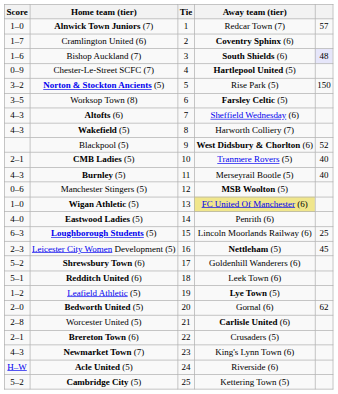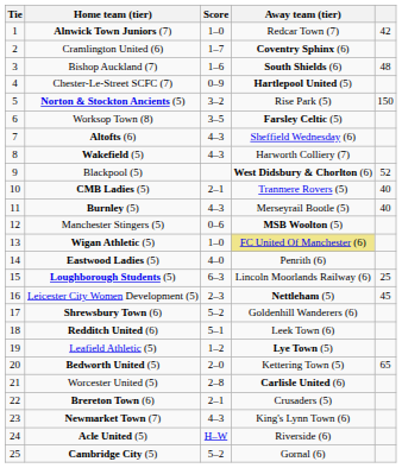 <table class="wikitable" style="text-align:center; font-size:85%">
 <tr>
+<th>Tie</th>
+<th>Home team (tier)</th>
 <th>Score</th>
-<th>Home team (tier)</th>
-<th>Tie</th>
 <th>Away team (tier)</th>
 <th></th>
 </tr>
 <tr>
+<td>1</td>
+<td><strong>Alnwick Town Juniors</strong> (7)</td>
 <td>1–0</td>
-<td><strong>Alnwick Town Juniors</strong> (7)</td>
-<td>1</td>
 <td>Redcar Town (7)</td>
-<td>57</td>
+<td>42</td>
 </tr>
 <tr>
+<td>2</td>
+<td>Cramlington United (6)</td>
 <td>1–7</td>
-<td>Cramlington United (6)</td>
-<td>2</td>
 <td><strong>Coventry Sphinx</strong> (6)</td>
 <td></td>
 </tr>
 <tr>
+<td>3</td>
+<td>Bishop Auckland (7)</td>
 <td>1–6</td>
-<td>Bishop Auckland (7)</td>
-<td>3</td>
 <td><strong>South Shields</strong> (6)</td>
-<td style="background: lavender;">48</td>
+<td>48</td>
 </tr>
 <tr>
+<td>4</td>
+<td>Chester-Le-Street SCFC (7)</td>
 <td>0–9</td>
-<td>Chester-Le-Street SCFC (7)</td>
-<td>4</td>
 <td><strong>Hartlepool United</strong> (5)</td>
 <td></td>
 </tr>
 <tr>
+<td>5</td>
+<td><strong><a href='#'>Norton & Stockton Ancients</a></strong> (5)</td>
 <td>3–2 </td>
-<td><strong><a href='#'>Norton & Stockton Ancients</a></strong> (5)</td>
-<td>5</td>
 <td>Rise Park (5)</td>
 <td>150</td>
 </tr>
 <tr>
+<td>6</td>
+<td>Worksop Town (8)</td>
 <td>3–5</td>
-<td>Worksop Town (8)</td>
-<td>6</td>
 <td><strong>Farsley Celtic</strong> (5)</td>
 <td></td>
 </tr>
 <tr>
+<td>7</td>
+<td><strong>Altofts</strong> (6)</td>
 <td>4–3 </td>
-<td><strong>Altofts</strong> (6)</td>
-<td>7</td>
 <td><a href='#'>Sheffield Wednesday</a> (6)</td>
 <td></td>
 </tr>
 <tr>
+<td>8</td>
+<td><strong>Wakefield</strong> (5)</td>
 <td>4–3</td>
-<td><strong>Wakefield</strong> (5)</td>
-<td>8</td>
 <td>Harworth Colliery (7)</td>
 <td></td>
 </tr>
 <tr>
+<td>9</td>
+<td>Blackpool (5)</td>
 <td></td>
-<td>Blackpool (5)</td>
-<td>9</td>
 <td><strong>West Didsbury & Chorlton</strong> (6)</td>
 <td>52</td>
 </tr>
 <tr>
+<td>10</td>
+<td><strong>CMB Ladies</strong> (5)</td>
 <td>2–1</td>
-<td><strong>CMB Ladies</strong> (5)</td>
-<td>10</td>
 <td><a href='#'>Tranmere Rovers</a> (5)</td>
 <td>40</td>
 </tr>
 <tr>
+<td>11</td>
+<td><strong>Burnley</strong> (5)</td>
 <td>4–3</td>
-<td><strong>Burnley</strong> (5)</td>
-<td>11</td>
 <td>Merseyrail Bootle (5)</td>
 <td>40</td>
 </tr>
 <tr>
+<td>12</td>
+<td>Manchester Stingers (5)</td>
 <td>0–6</td>
-<td>Manchester Stingers (5)</td>
-<td>12</td>
 <td><strong>MSB Woolton</strong> (5)</td>
 <td></td>
 </tr>
 <tr>
+<td>13</td>
+<td><strong>Wigan Athletic</strong> (5)</td>
 <td>1–0</td>
-<td><strong>Wigan Athletic</strong> (5)</td>
-<td>13</td>
 <td style="background: khaki;"><a href='#'>FC United Of Manchester</a> (6)</td>
 <td></td>
 </tr>
 <tr>
+<td>14</td>
+<td><strong>Eastwood Ladies</strong> (5)</td>
 <td>4–0</td>
-<td><strong>Eastwood Ladies</strong> (5)</td>
-<td>14</td>
 <td>Penrith (6)</td>
 <td></td>
 </tr>
 <tr>
+<td>15</td>
+<td><strong><a href='#'>Loughborough Students</a></strong> (5)</td>
 <td>6–3</td>
-<td><strong><a href='#'>Loughborough Students</a></strong> (5)</td>
-<td>15</td>
 <td>Lincoln Moorlands Railway (6)</td>
 <td>25</td>
 </tr>
 <tr>
+<td>16</td>
+<td><a href='#'>Leicester City Women</a> Development (5)</td>
 <td>2–3 </td>
-<td><a href='#'>Leicester City Women</a> Development (5)</td>
-<td>16</td>
 <td><strong>Nettleham</strong> (5)</td>
 <td>45</td>
 </tr>
 <tr>
+<td>17</td>
+<td><strong>Shrewsbury Town</strong> (6)</td>
 <td>5–2</td>
-<td><strong>Shrewsbury Town</strong> (6)</td>
-<td>17</td>
 <td>Goldenhill Wanderers (6)</td>
 <td></td>
 </tr>
 <tr>
+<td>18</td>
+<td><strong>Redditch United</strong> (6)</td>
 <td>5–1</td>
-<td><strong>Redditch United</strong> (6)</td>
-<td>18</td>
 <td>Leek Town (6)</td>
 <td></td>
 </tr>
 <tr>
+<td>19</td>
+<td><a href='#'>Leafield Athletic</a> (5)</td>
 <td>1–2</td>
-<td><a href='#'>Leafield Athletic</a> (5)</td>
-<td>19</td>
 <td><strong>Lye Town</strong> (5)</td>
 <td></td>
 </tr>
 <tr>
+<td>20</td>
+<td><strong>Bedworth United</strong> (5)</td>
 <td>2–0 </td>
-<td><strong>Bedworth United</strong> (5)</td>
-<td>20</td>
-<td>Gornal (6)</td>
-<td>62</td>
+<td>Kettering Town (5)</td>
+<td>65</td>
 </tr>
 <tr>
+<td>21</td>
+<td>Worcester United (5)</td>
 <td>2–8</td>
-<td>Worcester United (5)</td>
-<td>21</td>
 <td><strong>Carlisle United</strong> (6)</td>
 <td></td>
 </tr>
 <tr>
+<td>22</td>
+<td><strong>Brereton Town</strong> (6)</td>
 <td>2–1</td>
-<td><strong>Brereton Town</strong> (6)</td>
-<td>22</td>
 <td>Crusaders (5)</td>
 <td></td>
 </tr>
 <tr>
+<td>23</td>
+<td><strong>Newmarket Town</strong> (7)</td>
 <td>4–3 </td>
-<td><strong>Newmarket Town</strong> (7)</td>
-<td>23</td>
 <td>King's Lynn Town (6)</td>
 <td></td>
 </tr>
 <tr>
+<td>24</td>
+<td><strong>Acle United</strong> (5)</td>
 <td><a href='#'>H–W</a></td>
-<td><strong>Acle United</strong> (5)</td>
-<td>24</td>
 <td>Riverside (6)</td>
 <td></td>
 </tr>
 <tr>
+<td>25</td>
+<td><strong>Cambridge City</strong> (5)</td>
 <td>5–2</td>
-<td><strong>Cambridge City</strong> (5)</td>
-<td>25</td>
-<td>Kettering Town (5)</td>
+<td>Gornal (6)</td>
 <td></td>
 </tr>
 </table>
